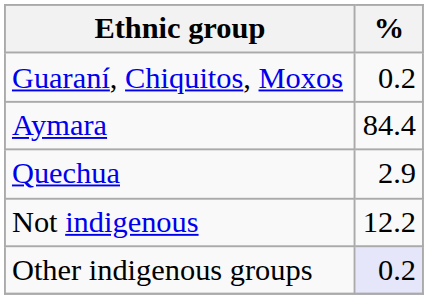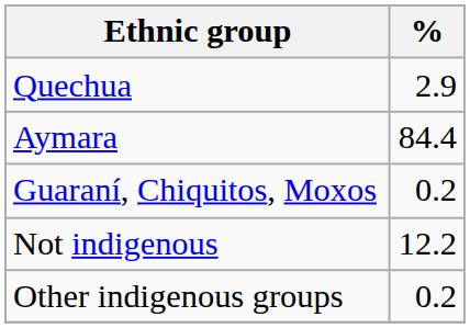 <table class="wikitable" border="1" style="width:25%;" border="1">
 <tr bgcolor=#EFEFEF>
 <th><strong>Ethnic group</strong></th>
 <th><strong>%</strong></th>
 </tr>
 <tr>
-<td><a href='#'>Guaraní</a>, <a href='#'>Chiquitos</a>, <a href='#'>Moxos</a></td>
-<td align="right">0.2</td>
+<td><a href='#'>Quechua</a></td>
+<td align="right">2.9</td>
 </tr>
 <tr>
 <td><a href='#'>Aymara</a></td>
 <td align="right">84.4</td>
 </tr>
 <tr>
-<td><a href='#'>Quechua</a></td>
-<td align="right">2.9</td>
+<td><a href='#'>Guaraní</a>, <a href='#'>Chiquitos</a>, <a href='#'>Moxos</a></td>
+<td align="right">0.2</td>
 </tr>
 <tr>
 <td>Not <a href='#'>indigenous</a></td>
 <td align="right">12.2</td>
 </tr>
 <tr>
 <td>Other indigenous groups</td>
-<td align="right" style="background: lavender;">0.2</td>
+<td align="right">0.2</td>
 </tr>
 <tr>
 </tr>
 </table>
